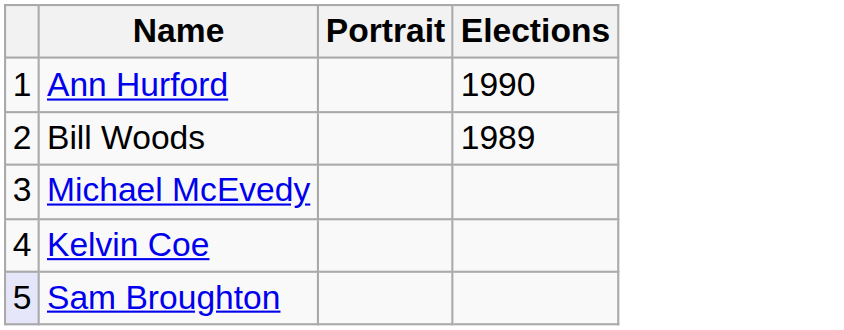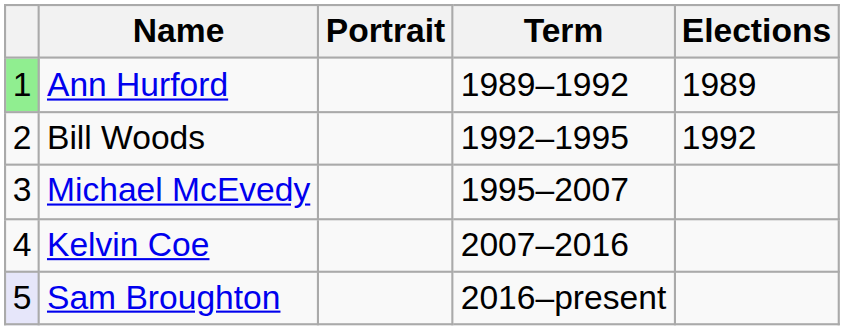 <table class="wikitable">
 <tr>
 <th></th>
 <th>Name</th>
 <th>Portrait</th>
+<th>Term</th>
 <th>Elections</th>
 </tr>
 <tr>
-<td align=center>1</td>
+<td align=center style="background: lightgreen;">1</td>
 <td><a href='#'>Ann Hurford</a></td>
 <td></td>
-<td>1990</td>
+<td>1989–1992</td>
+<td>1989</td>
 </tr>
 <tr>
 <td align=center>2</td>
 <td>Bill Woods</td>
 <td></td>
-<td>1989</td>
+<td>1992–1995</td>
+<td>1992</td>
 </tr>
 <tr>
 <td align=center>3</td>
 <td><a href='#'>Michael McEvedy</a></td>
 <td></td>
+<td>1995–2007</td>
 <td></td>
 </tr>
 <tr>
 <td align=center>4</td>
 <td><a href='#'>Kelvin Coe</a></td>
 <td></td>
+<td>2007–2016</td>
 <td></td>
 </tr>
 <tr>
 <td align=center style="background: lavender;">5</td>
 <td><a href='#'>Sam Broughton</a></td>
 <td></td>
+<td>2016–present</td>
 <td></td>
 </tr>
 </table>
